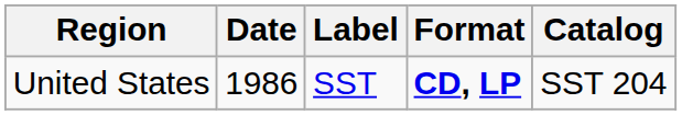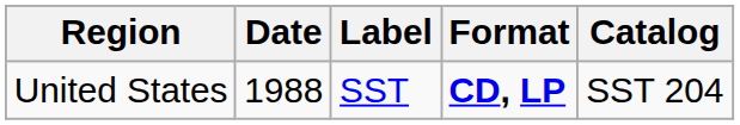 <table class="wikitable">
 <tr>
 <th>Region</th>
 <th>Date</th>
 <th>Label</th>
 <th>Format</th>
 <th>Catalog</th>
 </tr>
 <tr>
 <td>United States</td>
-<td>1986</td>
+<td>1988</td>
 <td><a href='#'>SST</a></td>
 <td><strong><a href='#'>CD</a>, <a href='#'>LP</a></strong></td>
 <td>SST 204</td>
 </tr>
 </table>
